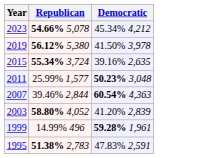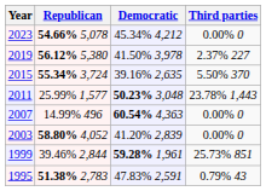 <table class="wikitable" style="font-size:95%;">
 <tr bgcolor=lightgrey>
 <th>Year</th>
 <th><a href='#'>Republican</a></th>
 <th><a href='#'>Democratic</a></th>
+<th><a href='#'>Third parties</a></th>
 </tr>
 <tr>
 <td align="center" bgcolor="#fff3f3"><a href='#'>2023</a></td>
 <td align="center" bgcolor="#fff3f3"><strong>54.66%</strong> <em>5,078</em></td>
 <td align="center" bgcolor="#f0f0ff">45.34% <em>4,212</em></td>
+<td align="center">0.00% <em>0</em></td>
 </tr>
 <tr>
 <td align="center" bgcolor="#fff3f3"><a href='#'>2019</a></td>
 <td align="center" bgcolor="#fff3f3"><strong>56.12%</strong> <em>5,380</em></td>
 <td align="center" bgcolor="#f0f0ff">41.50% <em>3,978</em></td>
+<td align="center">2.37% <em>227</em></td>
 </tr>
 <tr>
 <td align="center" bgcolor="#fff3f3"><a href='#'>2015</a></td>
 <td align="center" bgcolor="#fff3f3"><strong>55.34%</strong> <em>3,724</em></td>
 <td align="center" bgcolor="#f0f0ff">39.16% <em>2,635</em></td>
+<td align="center">5.50% <em>370</em></td>
 </tr>
 <tr>
 <td align="center" bgcolor="#f0f0ff"><a href='#'>2011</a></td>
 <td align="center" bgcolor="#fff3f3">25.99% <em>1,577</em></td>
 <td align="center" bgcolor="#f0f0ff"><strong>50.23%</strong> <em>3,048</em></td>
+<td align="center">23.78% <em>1,443</em></td>
 </tr>
 <tr>
 <td align="center" bgcolor="#f0f0ff"><a href='#'>2007</a></td>
-<td align="center" bgcolor="#fff3f3">39.46% <em>2,844</em></td>
+<td align="center" bgcolor="#fff3f3">14.99% <em>496</em></td>
 <td align="center" bgcolor="#f0f0ff"><strong>60.54%</strong> <em>4,363</em></td>
+<td align="center">0.00% <em>0</em></td>
 </tr>
 <tr>
 <td align="center" bgcolor="#fff3f3"><a href='#'>2003</a></td>
 <td align="center" bgcolor="#fff3f3"><strong>58.80%</strong> <em>4,052</em></td>
 <td align="center" bgcolor="#f0f0ff">41.20% <em>2,839</em></td>
+<td align="center">0.00% <em>0</em></td>
 </tr>
 <tr>
 <td align="center" bgcolor="#f0f0ff"><a href='#'>1999</a></td>
-<td align="center" bgcolor="#fff3f3">14.99% <em>496</em></td>
+<td align="center" bgcolor="#fff3f3">39.46% <em>2,844</em></td>
 <td align="center" bgcolor="#f0f0ff"><strong>59.28%</strong> <em>1,961</em></td>
+<td align="center">25.73% <em>851</em></td>
 </tr>
 <tr>
 <td align="center" bgcolor="#fff3f3"><a href='#'>1995</a></td>
 <td align="center" bgcolor="#fff3f3"><strong>51.38%</strong> <em>2,783</em></td>
 <td align="center" bgcolor="#f0f0ff">47.83% <em>2,591</em></td>
+<td align="center">0.79% <em>43</em></td>
 </tr>
 </table>
